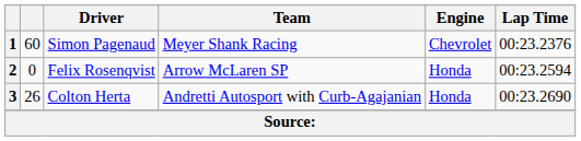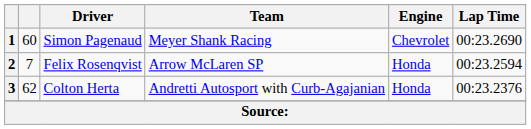 <table class="wikitable" style="font-size:85%;">
 <tr>
 </tr>
 <tr>
 <th></th>
 <th></th>
 <th>Driver</th>
 <th>Team</th>
 <th>Engine</th>
 <th>Lap Time</th>
 </tr>
 <tr>
 <th>1</th>
 <td align="center">60</td>
 <td> <a href='#'>Simon Pagenaud</a></td>
 <td><a href='#'>Meyer Shank Racing</a></td>
 <td><a href='#'>Chevrolet</a></td>
-<td>00:23.2376</td>
+<td>00:23.2690</td>
 </tr>
 <tr>
 <th>2</th>
-<td align="center">0</td>
+<td align="center">7</td>
 <td> <a href='#'>Felix Rosenqvist</a></td>
 <td><a href='#'>Arrow McLaren SP</a></td>
 <td><a href='#'>Honda</a></td>
 <td>00:23.2594</td>
 </tr>
 <tr>
 <th>3</th>
-<td align="center">26</td>
+<td align="center">62</td>
 <td> <a href='#'>Colton Herta</a></td>
 <td><a href='#'>Andretti Autosport</a> with <a href='#'>Curb-Agajanian</a></td>
 <td><a href='#'>Honda</a></td>
-<td>00:23.2690</td>
+<td>00:23.2376</td>
 </tr>
 <tr>
 </tr>
 <tr class="sortbottom">
 <th colspan="11">Source:</th>
 </tr>
 </table>
